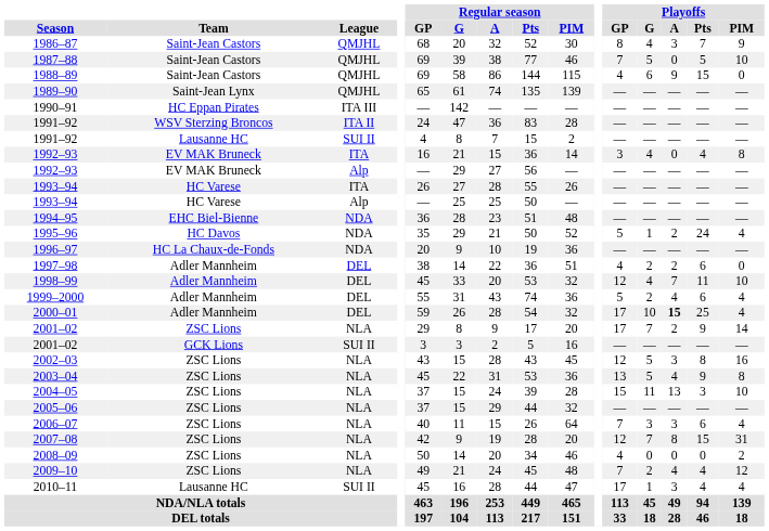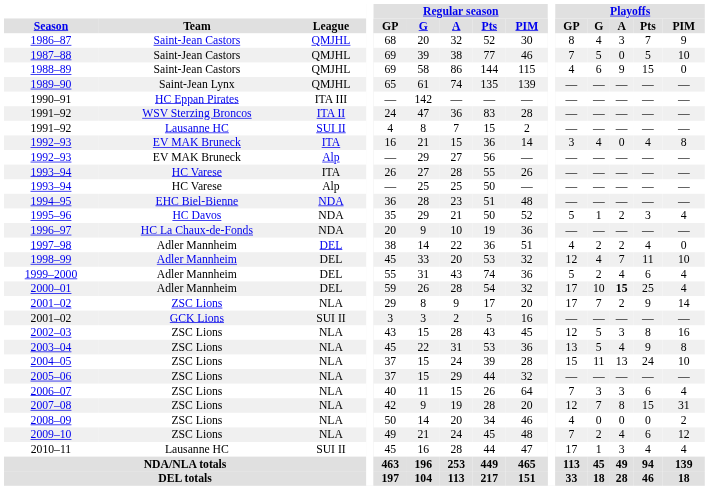 <table border="0" cellpadding="1" cellspacing="0" style="text-align:center; width:60em">
 <tr bgcolor="#e0e0e0">
 <th colspan="3" bgcolor="#ffffff"> </th>
 <th rowspan="99" bgcolor="#ffffff"> </th>
 <th colspan="5"><a href='#'>Regular season</a></th>
 <th rowspan="99" bgcolor="#ffffff"> </th>
 <th colspan="5"><a href='#'>Playoffs</a></th>
 </tr>
 <tr bgcolor="#e0e0e0">
 <th><a href='#'>Season</a></th>
 <th>Team</th>
 <th>League</th>
 <th>GP</th>
 <th><a href='#'>G</a></th>
 <th><a href='#'>A</a></th>
 <th><a href='#'>Pts</a></th>
 <th><a href='#'>PIM</a></th>
 <th>GP</th>
 <th>G</th>
 <th>A</th>
 <th>Pts</th>
 <th>PIM</th>
 </tr>
 <tr>
 <td><a href='#'>1986–87</a></td>
 <td><a href='#'>Saint-Jean Castors</a></td>
 <td><a href='#'>QMJHL</a></td>
 <td>68</td>
 <td>20</td>
 <td>32</td>
 <td>52</td>
 <td>30</td>
 <td>8</td>
 <td>4</td>
 <td>3</td>
 <td>7</td>
 <td>9</td>
 </tr>
 <tr bgcolor="#f0f0f0">
 <td><a href='#'>1987–88</a></td>
 <td>Saint-Jean Castors</td>
 <td>QMJHL</td>
 <td>69</td>
 <td>39</td>
 <td>38</td>
 <td>77</td>
 <td>46</td>
 <td>7</td>
 <td>5</td>
 <td>0</td>
 <td>5</td>
 <td>10</td>
 </tr>
 <tr>
 <td><a href='#'>1988–89</a></td>
 <td>Saint-Jean Castors</td>
 <td>QMJHL</td>
 <td>69</td>
 <td>58</td>
 <td>86</td>
 <td>144</td>
 <td>115</td>
 <td>4</td>
 <td>6</td>
 <td>9</td>
 <td>15</td>
 <td>0</td>
 </tr>
 <tr bgcolor="#f0f0f0">
 <td><a href='#'>1989–90</a></td>
 <td>Saint-Jean Lynx</td>
 <td>QMJHL</td>
 <td>65</td>
 <td>61</td>
 <td>74</td>
 <td>135</td>
 <td>139</td>
 <td>—</td>
 <td>—</td>
 <td>—</td>
 <td>—</td>
 <td>—</td>
 </tr>
 <tr>
 <td>1990–91</td>
 <td><a href='#'>HC Eppan Pirates</a></td>
 <td>ITA III</td>
 <td>—</td>
 <td>142</td>
 <td>—</td>
 <td>—</td>
 <td>—</td>
 <td>—</td>
 <td>—</td>
 <td>—</td>
 <td>—</td>
 <td>—</td>
 </tr>
 <tr bgcolor="#f0f0f0">
 <td>1991–92</td>
 <td><a href='#'>WSV Sterzing Broncos</a></td>
 <td><a href='#'>ITA II</a></td>
 <td>24</td>
 <td>47</td>
 <td>36</td>
 <td>83</td>
 <td>28</td>
 <td>—</td>
 <td>—</td>
 <td>—</td>
 <td>—</td>
 <td>—</td>
 </tr>
 <tr>
 <td>1991–92</td>
 <td><a href='#'>Lausanne HC</a></td>
 <td><a href='#'>SUI II</a></td>
 <td>4</td>
 <td>8</td>
 <td>7</td>
 <td>15</td>
 <td>2</td>
 <td>—</td>
 <td>—</td>
 <td>—</td>
 <td>—</td>
 <td>—</td>
 </tr>
 <tr bgcolor="#f0f0f0">
 <td><a href='#'>1992–93</a></td>
 <td><a href='#'>EV MAK Bruneck</a></td>
 <td><a href='#'>ITA</a></td>
 <td>16</td>
 <td>21</td>
 <td>15</td>
 <td>36</td>
 <td>14</td>
 <td>3</td>
 <td>4</td>
 <td>0</td>
 <td>4</td>
 <td>8</td>
 </tr>
 <tr>
 <td><a href='#'>1992–93</a></td>
 <td>EV MAK Bruneck</td>
 <td><a href='#'>Alp</a></td>
 <td>—</td>
 <td>29</td>
 <td>27</td>
 <td>56</td>
 <td>—</td>
 <td>—</td>
 <td>—</td>
 <td>—</td>
 <td>—</td>
 <td>—</td>
 </tr>
 <tr bgcolor="#f0f0f0">
 <td><a href='#'>1993–94</a></td>
 <td><a href='#'>HC Varese</a></td>
 <td>ITA</td>
 <td>26</td>
 <td>27</td>
 <td>28</td>
 <td>55</td>
 <td>26</td>
 <td>—</td>
 <td>—</td>
 <td>—</td>
 <td>—</td>
 <td>—</td>
 </tr>
 <tr>
 <td><a href='#'>1993–94</a></td>
 <td>HC Varese</td>
 <td>Alp</td>
 <td>—</td>
 <td>25</td>
 <td>25</td>
 <td>50</td>
 <td>—</td>
 <td>—</td>
 <td>—</td>
 <td>—</td>
 <td>—</td>
 <td>—</td>
 </tr>
 <tr bgcolor="#f0f0f0">
 <td><a href='#'>1994–95</a></td>
 <td><a href='#'>EHC Biel-Bienne</a></td>
 <td><a href='#'>NDA</a></td>
 <td>36</td>
 <td>28</td>
 <td>23</td>
 <td>51</td>
 <td>48</td>
 <td>—</td>
 <td>—</td>
 <td>—</td>
 <td>—</td>
 <td>—</td>
 </tr>
 <tr>
 <td><a href='#'>1995–96</a></td>
 <td><a href='#'>HC Davos</a></td>
 <td>NDA</td>
 <td>35</td>
 <td>29</td>
 <td>21</td>
 <td>50</td>
 <td>52</td>
 <td>5</td>
 <td>1</td>
 <td>2</td>
-<td>24</td>
+<td>3</td>
 <td>4</td>
 </tr>
 <tr bgcolor="#f0f0f0">
 <td><a href='#'>1996–97</a></td>
 <td><a href='#'>HC La Chaux-de-Fonds</a></td>
 <td>NDA</td>
 <td>20</td>
 <td>9</td>
 <td>10</td>
 <td>19</td>
 <td>36</td>
 <td>—</td>
 <td>—</td>
 <td>—</td>
 <td>—</td>
 <td>—</td>
 </tr>
 <tr>
 <td><a href='#'>1997–98</a></td>
 <td>Adler Mannheim</td>
 <td><a href='#'>DEL</a></td>
 <td>38</td>
 <td>14</td>
 <td>22</td>
 <td>36</td>
 <td>51</td>
 <td>4</td>
 <td>2</td>
 <td>2</td>
-<td>6</td>
+<td>4</td>
 <td>0</td>
 </tr>
 <tr bgcolor="#f0f0f0">
 <td><a href='#'>1998–99</a></td>
 <td><a href='#'>Adler Mannheim</a></td>
 <td>DEL</td>
 <td>45</td>
 <td>33</td>
 <td>20</td>
 <td>53</td>
 <td>32</td>
 <td>12</td>
 <td>4</td>
 <td>7</td>
 <td>11</td>
 <td>10</td>
 </tr>
 <tr>
 <td><a href='#'>1999–2000</a></td>
 <td>Adler Mannheim</td>
 <td>DEL</td>
 <td>55</td>
 <td>31</td>
 <td>43</td>
 <td>74</td>
 <td>36</td>
 <td>5</td>
 <td>2</td>
 <td>4</td>
 <td>6</td>
 <td>4</td>
 </tr>
 <tr bgcolor="#f0f0f0">
 <td><a href='#'>2000–01</a></td>
 <td>Adler Mannheim</td>
 <td>DEL</td>
 <td>59</td>
 <td>26</td>
 <td>28</td>
 <td>54</td>
 <td>32</td>
 <td>17</td>
 <td>10</td>
 <td><strong>15</strong></td>
 <td>25</td>
 <td>4</td>
 </tr>
 <tr>
 <td><a href='#'>2001–02</a></td>
 <td><a href='#'>ZSC Lions</a></td>
 <td>NLA</td>
 <td>29</td>
 <td>8</td>
 <td>9</td>
 <td>17</td>
 <td>20</td>
 <td>17</td>
 <td>7</td>
 <td>2</td>
 <td>9</td>
 <td>14</td>
 </tr>
 <tr bgcolor="#f0f0f0">
 <td>2001–02</td>
 <td><a href='#'>GCK Lions</a></td>
 <td>SUI II</td>
 <td>3</td>
 <td>3</td>
 <td>2</td>
 <td>5</td>
 <td>16</td>
 <td>—</td>
 <td>—</td>
 <td>—</td>
 <td>—</td>
 <td>—</td>
 </tr>
 <tr>
 <td><a href='#'>2002–03</a></td>
 <td>ZSC Lions</td>
 <td>NLA</td>
 <td>43</td>
 <td>15</td>
 <td>28</td>
 <td>43</td>
 <td>45</td>
 <td>12</td>
 <td>5</td>
 <td>3</td>
 <td>8</td>
 <td>16</td>
 </tr>
 <tr bgcolor="#f0f0f0">
 <td><a href='#'>2003–04</a></td>
 <td>ZSC Lions</td>
 <td>NLA</td>
 <td>45</td>
 <td>22</td>
 <td>31</td>
 <td>53</td>
 <td>36</td>
 <td>13</td>
 <td>5</td>
 <td>4</td>
 <td>9</td>
 <td>8</td>
 </tr>
 <tr>
 <td><a href='#'>2004–05</a></td>
 <td>ZSC Lions</td>
 <td>NLA</td>
 <td>37</td>
 <td>15</td>
 <td>24</td>
 <td>39</td>
 <td>28</td>
 <td>15</td>
 <td>11</td>
 <td>13</td>
-<td>3</td>
+<td>24</td>
 <td>10</td>
 </tr>
 <tr bgcolor="#f0f0f0">
 <td><a href='#'>2005–06</a></td>
 <td>ZSC Lions</td>
 <td>NLA</td>
 <td>37</td>
 <td>15</td>
 <td>29</td>
 <td>44</td>
 <td>32</td>
 <td>—</td>
 <td>—</td>
 <td>—</td>
 <td>—</td>
 <td>—</td>
 </tr>
 <tr>
 <td><a href='#'>2006–07</a></td>
 <td>ZSC Lions</td>
 <td>NLA</td>
 <td>40</td>
 <td>11</td>
 <td>15</td>
 <td>26</td>
 <td>64</td>
 <td>7</td>
 <td>3</td>
 <td>3</td>
 <td>6</td>
 <td>4</td>
 </tr>
 <tr bgcolor="#f0f0f0">
 <td><a href='#'>2007–08</a></td>
 <td>ZSC Lions</td>
 <td>NLA</td>
 <td>42</td>
 <td>9</td>
 <td>19</td>
 <td>28</td>
 <td>20</td>
 <td>12</td>
 <td>7</td>
 <td>8</td>
 <td>15</td>
 <td>31</td>
 </tr>
 <tr>
 <td><a href='#'>2008–09</a></td>
 <td>ZSC Lions</td>
 <td>NLA</td>
 <td>50</td>
 <td>14</td>
 <td>20</td>
 <td>34</td>
 <td>46</td>
 <td>4</td>
 <td>0</td>
 <td>0</td>
 <td>0</td>
 <td>2</td>
 </tr>
 <tr bgcolor="#f0f0f0">
 <td><a href='#'>2009–10</a></td>
 <td>ZSC Lions</td>
 <td>NLA</td>
 <td>49</td>
 <td>21</td>
 <td>24</td>
 <td>45</td>
 <td>48</td>
 <td>7</td>
 <td>2</td>
 <td>4</td>
-<td>4</td>
+<td>6</td>
 <td>12</td>
 </tr>
 <tr>
 <td>2010–11</td>
 <td>Lausanne HC</td>
 <td>SUI II</td>
 <td>45</td>
 <td>16</td>
 <td>28</td>
 <td>44</td>
 <td>47</td>
 <td>17</td>
 <td>1</td>
 <td>3</td>
 <td>4</td>
 <td>4</td>
 </tr>
 <tr bgcolor="#e0e0e0">
 <th colspan="3">NDA/NLA totals</th>
 <th>463</th>
 <th>196</th>
 <th>253</th>
 <th>449</th>
 <th>465</th>
 <th>113</th>
 <th>45</th>
 <th>49</th>
 <th>94</th>
 <th>139</th>
 </tr>
 <tr bgcolor="#e0e0e0">
 <th colspan="3">DEL totals</th>
 <th>197</th>
 <th>104</th>
 <th>113</th>
 <th>217</th>
 <th>151</th>
 <th>33</th>
 <th>18</th>
 <th>28</th>
 <th>46</th>
 <th>18</th>
 </tr>
 </table>
